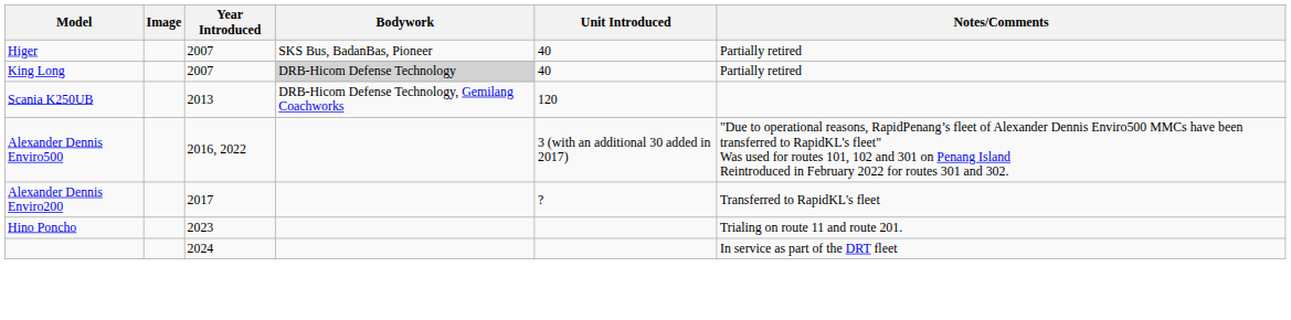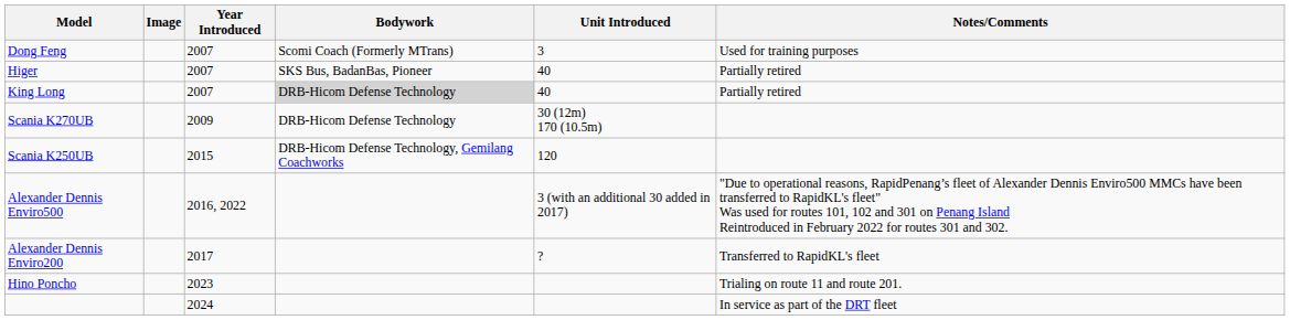 <table class="wikitable sortable">
 <tr>
 <th>Model</th>
 <th>Image</th>
 <th>Year Introduced</th>
 <th>Bodywork</th>
 <th>Unit Introduced</th>
 <th>Notes/Comments</th>
+</tr>
+<tr>
+<td><a href='#'>Dong Feng</a></td>
+<td></td>
+<td>2007</td>
+<td>Scomi Coach (Formerly MTrans)</td>
+<td>3</td>
+<td>Used for training purposes</td>
 </tr>
 <tr>
 <td><a href='#'>Higer</a></td>
 <td></td>
 <td>2007</td>
 <td>SKS Bus, BadanBas, Pioneer</td>
 <td>40</td>
 <td>Partially retired</td>
 </tr>
 <tr>
 <td><a href='#'>King Long</a></td>
 <td></td>
 <td>2007</td>
 <td style="background: lightgrey;">DRB-Hicom Defense Technology</td>
 <td>40</td>
 <td>Partially retired</td>
 </tr>
 <tr>
+<td><a href='#'>Scania K270UB</a> </td>
+<td></td>
+<td>2009</td>
+<td>DRB-Hicom Defense Technology</td>
+<td>30 (12m)<br>170 (10.5m)</td>
+<td></td>
+</tr>
+<tr>
 <td><a href='#'>Scania K250UB</a> </td>
 <td></td>
-<td>2013</td>
+<td>2015</td>
 <td>DRB-Hicom Defense Technology, <a href='#'>Gemilang Coachworks</a></td>
 <td>120</td>
 <td></td>
 </tr>
 <tr>
 <td><a href='#'>Alexander Dennis Enviro500</a></td>
 <td></td>
 <td>2016, 2022</td>
 <td></td>
 <td>3 (with an additional 30 added in 2017)</td>
 <td>"Due to operational reasons, RapidPenang’s fleet of Alexander Dennis Enviro500 MMCs have been transferred to RapidKL's fleet"<br>Was used for routes 101, 102 and 301 on <a href='#'>Penang Island</a><br>Reintroduced in February 2022 for routes 301 and 302.</td>
 </tr>
 <tr>
 <td><a href='#'>Alexander Dennis Enviro200</a></td>
 <td></td>
 <td>2017</td>
 <td></td>
 <td>?</td>
 <td>Transferred to RapidKL's fleet</td>
 </tr>
 <tr>
 <td><a href='#'>Hino Poncho</a></td>
 <td></td>
 <td>2023</td>
 <td></td>
 <td></td>
 <td>Trialing on route 11 and route 201.</td>
 </tr>
 <tr>
 <td></td>
 <td></td>
 <td>2024</td>
 <td></td>
 <td></td>
 <td>In service as part of the <a href='#'>DRT</a> fleet</td>
 </tr>
 </table>
